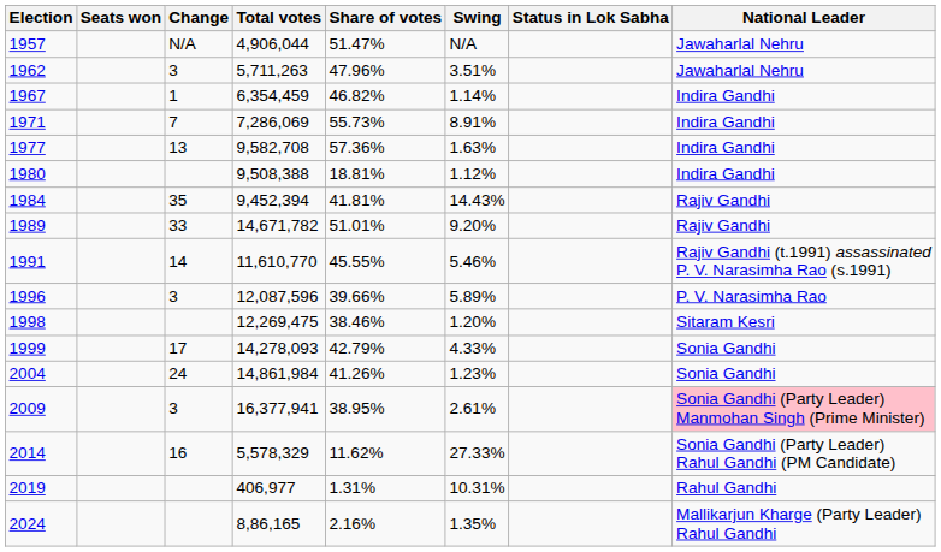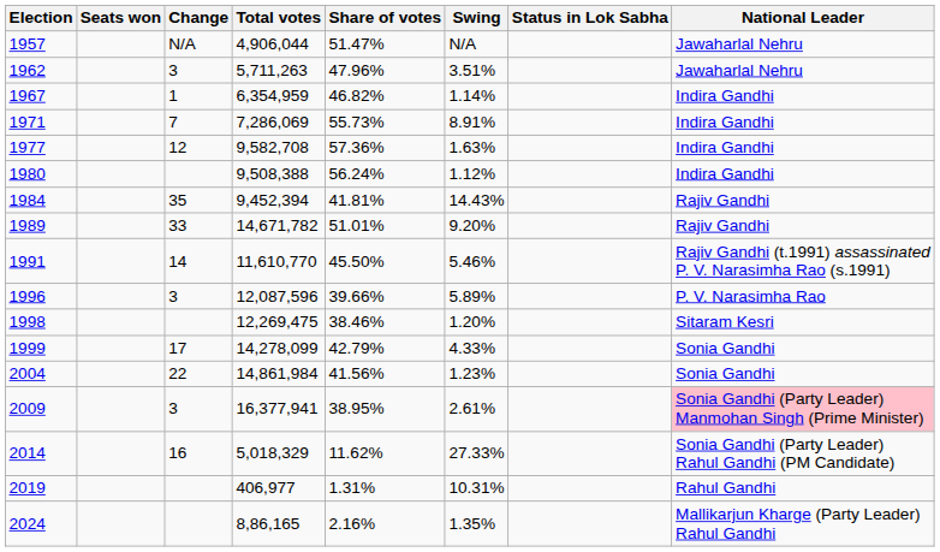 <table class="wikitable sortable mw-collapsible">
 <tr>
 <th align=center>Election</th>
 <th>Seats won</th>
 <th>Change</th>
 <th>Total votes</th>
 <th>Share of votes</th>
 <th>Swing</th>
 <th align=center>Status in Lok Sabha</th>
 <th>National Leader</th>
 </tr>
 <tr>
 <td><a href='#'>1957</a></td>
 <td></td>
 <td>N/A</td>
 <td>4,906,044</td>
 <td>51.47%</td>
 <td>N/A</td>
 <td></td>
 <td><a href='#'>Jawaharlal Nehru</a></td>
 </tr>
 <tr>
 <td><a href='#'>1962</a></td>
 <td></td>
 <td>3</td>
 <td>5,711,263</td>
 <td>47.96%</td>
 <td>3.51%</td>
 <td></td>
 <td><a href='#'>Jawaharlal Nehru</a></td>
 </tr>
 <tr>
 <td><a href='#'>1967</a></td>
 <td></td>
 <td>1</td>
-<td>6,354,459</td>
+<td>6,354,959</td>
 <td>46.82%</td>
 <td>1.14%</td>
 <td></td>
 <td><a href='#'>Indira Gandhi</a></td>
 </tr>
 <tr>
 <td><a href='#'>1971</a></td>
 <td></td>
 <td>7</td>
 <td>7,286,069</td>
 <td>55.73%</td>
 <td>8.91%</td>
 <td></td>
 <td><a href='#'>Indira Gandhi</a></td>
 </tr>
 <tr>
 <td><a href='#'>1977</a></td>
 <td></td>
-<td>13</td>
+<td>12</td>
 <td>9,582,708</td>
 <td>57.36%</td>
 <td>1.63%</td>
 <td></td>
 <td><a href='#'>Indira Gandhi</a></td>
 </tr>
 <tr>
 <td><a href='#'>1980</a></td>
 <td></td>
 <td></td>
 <td>9,508,388</td>
-<td>18.81%</td>
+<td>56.24%</td>
 <td>1.12%</td>
 <td></td>
 <td><a href='#'>Indira Gandhi</a></td>
 </tr>
 <tr>
 <td><a href='#'>1984</a></td>
 <td></td>
 <td>35</td>
 <td>9,452,394</td>
 <td>41.81%</td>
 <td>14.43%</td>
 <td></td>
 <td><a href='#'>Rajiv Gandhi</a></td>
 </tr>
 <tr>
 <td><a href='#'>1989</a></td>
 <td></td>
 <td>33</td>
 <td>14,671,782</td>
 <td>51.01%</td>
 <td>9.20%</td>
 <td></td>
 <td><a href='#'>Rajiv Gandhi</a></td>
 </tr>
 <tr>
 <td><a href='#'>1991</a></td>
 <td></td>
 <td>14</td>
 <td>11,610,770</td>
-<td>45.55%</td>
+<td>45.50%</td>
 <td>5.46%</td>
 <td></td>
 <td><a href='#'>Rajiv Gandhi</a> (t.1991) <em>assassinated</em> <br> <a href='#'>P. V. Narasimha Rao</a> (s.1991) <br></td>
 </tr>
 <tr>
 <td><a href='#'>1996</a></td>
 <td></td>
 <td>3</td>
 <td>12,087,596</td>
 <td>39.66%</td>
 <td>5.89%</td>
 <td></td>
 <td><a href='#'>P. V. Narasimha Rao</a></td>
 </tr>
 <tr>
 <td><a href='#'>1998</a></td>
 <td></td>
 <td></td>
 <td>12,269,475</td>
 <td>38.46%</td>
 <td>1.20%</td>
 <td></td>
 <td><a href='#'>Sitaram Kesri</a></td>
 </tr>
 <tr>
 <td><a href='#'>1999</a></td>
 <td></td>
 <td>17</td>
-<td>14,278,093</td>
+<td>14,278,099</td>
 <td>42.79%</td>
 <td>4.33%</td>
 <td></td>
 <td><a href='#'>Sonia Gandhi</a></td>
 </tr>
 <tr>
 <td><a href='#'>2004</a></td>
 <td></td>
-<td>24</td>
+<td>22</td>
 <td>14,861,984</td>
-<td>41.26%</td>
+<td>41.56%</td>
 <td>1.23%</td>
 <td></td>
 <td><a href='#'>Sonia Gandhi</a></td>
 </tr>
 <tr>
 <td><a href='#'>2009</a></td>
 <td></td>
 <td>3</td>
 <td>16,377,941</td>
 <td>38.95%</td>
 <td>2.61%</td>
 <td></td>
 <td style="background: pink;"><a href='#'>Sonia Gandhi</a> (Party Leader) <br> <a href='#'>Manmohan Singh</a> (Prime Minister) <br></td>
 </tr>
 <tr>
 <td><a href='#'>2014</a></td>
 <td></td>
 <td>16</td>
-<td>5,578,329</td>
+<td>5,018,329</td>
 <td>11.62%</td>
 <td>27.33%</td>
 <td></td>
 <td><a href='#'>Sonia Gandhi</a> (Party Leader) <br> <a href='#'>Rahul Gandhi</a> (PM Candidate) <br></td>
 </tr>
 <tr>
 <td><a href='#'>2019</a></td>
 <td></td>
 <td></td>
 <td>406,977</td>
 <td>1.31%</td>
 <td>10.31%</td>
 <td></td>
 <td><a href='#'>Rahul Gandhi</a></td>
 </tr>
 <tr>
 <td><a href='#'>2024</a></td>
 <td></td>
 <td></td>
 <td>8,86,165</td>
 <td>2.16%</td>
 <td>1.35%</td>
 <td></td>
 <td><a href='#'>Mallikarjun Kharge</a> (Party Leader) <br> <a href='#'>Rahul Gandhi</a> <br></td>
 </tr>
 </table>
